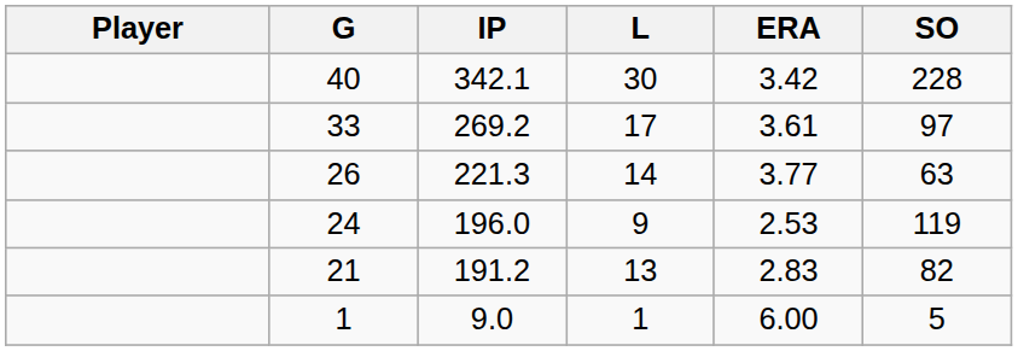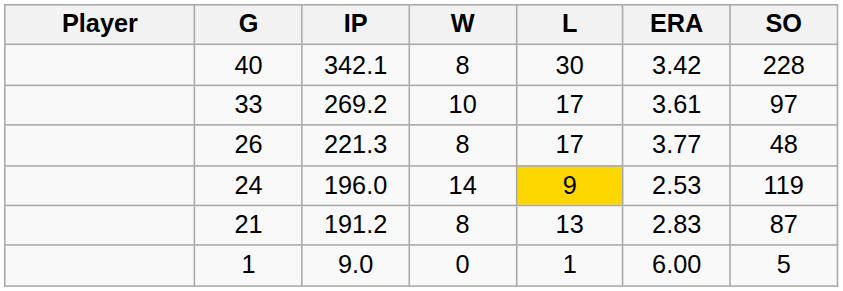 <table class="wikitable sortable">
 <tr>
 <th bgcolor="#DDDDFF" width="16%">Player</th>
 <th bgcolor="#DDDDFF" width="9%">G</th>
 <th bgcolor="#DDDDFF" width="9%">IP</th>
+<th bgcolor="#DDDDFF" width="9%">W</th>
 <th bgcolor="#DDDDFF" width="9%">L</th>
 <th bgcolor="#DDDDFF" width="9%">ERA</th>
 <th bgcolor="#DDDDFF" width="9%">SO</th>
 </tr>
 <tr align="center">
 <td></td>
 <td>40</td>
 <td>342.1</td>
+<td>8</td>
 <td>30</td>
 <td>3.42</td>
 <td>228</td>
 </tr>
 <tr align="center">
 <td></td>
 <td>33</td>
 <td>269.2</td>
+<td>10</td>
 <td>17</td>
 <td>3.61</td>
 <td>97</td>
 </tr>
 <tr align="center">
 <td></td>
 <td>26</td>
 <td>221.3</td>
-<td>14</td>
+<td>8</td>
+<td>17</td>
 <td>3.77</td>
-<td>63</td>
+<td>48</td>
 </tr>
 <tr align="center">
 <td></td>
 <td>24</td>
 <td>196.0</td>
-<td>9</td>
+<td>14</td>
+<td style="background: gold;">9</td>
 <td>2.53</td>
 <td>119</td>
 </tr>
 <tr align="center">
 <td></td>
 <td>21</td>
 <td>191.2</td>
+<td>8</td>
 <td>13</td>
 <td>2.83</td>
-<td>82</td>
+<td>87</td>
 </tr>
 <tr align="center">
 <td></td>
 <td>1</td>
 <td>9.0</td>
+<td>0</td>
 <td>1</td>
 <td>6.00</td>
 <td>5</td>
 </tr>
 </table>
